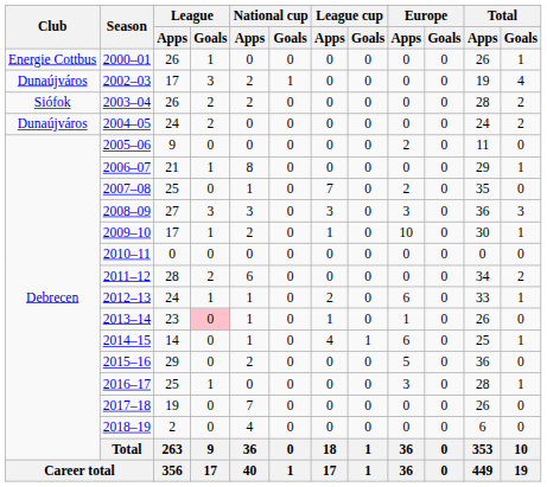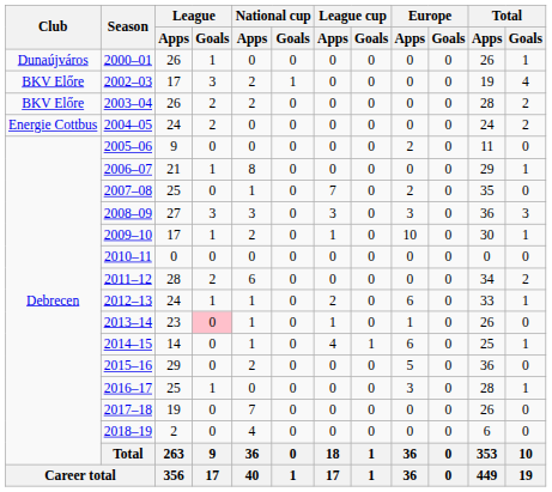 <table class="wikitable" style="text-align:center">
 <tr>
 <th rowspan="2">Club</th>
 <th rowspan="2">Season</th>
 <th colspan="2">League</th>
 <th colspan="2">National cup</th>
 <th colspan="2">League cup</th>
 <th colspan="2">Europe</th>
 <th colspan="2">Total</th>
 </tr>
 <tr>
 <th>Apps</th>
 <th>Goals</th>
 <th>Apps</th>
 <th>Goals</th>
 <th>Apps</th>
 <th>Goals</th>
 <th>Apps</th>
 <th>Goals</th>
 <th>Apps</th>
 <th>Goals</th>
 </tr>
 <tr>
-<td><a href='#'>Energie Cottbus</a></td>
+<td><a href='#'>Dunaújváros</a></td>
 <td><a href='#'>2000–01</a></td>
 <td>26</td>
 <td>1</td>
 <td>0</td>
 <td>0</td>
 <td>0</td>
 <td>0</td>
 <td>0</td>
 <td>0</td>
 <td>26</td>
 <td>1</td>
 </tr>
 <tr>
-<td><a href='#'>Dunaújváros</a></td>
+<td><a href='#'>BKV Előre</a></td>
 <td><a href='#'>2002–03</a></td>
 <td>17</td>
 <td>3</td>
 <td>2</td>
 <td>1</td>
 <td>0</td>
 <td>0</td>
 <td>0</td>
 <td>0</td>
 <td>19</td>
 <td>4</td>
 </tr>
 <tr>
-<td><a href='#'>Siófok</a></td>
+<td><a href='#'>BKV Előre</a></td>
 <td><a href='#'>2003–04</a></td>
 <td>26</td>
 <td>2</td>
 <td>2</td>
 <td>0</td>
 <td>0</td>
 <td>0</td>
 <td>0</td>
 <td>0</td>
 <td>28</td>
 <td>2</td>
 </tr>
 <tr>
-<td><a href='#'>Dunaújváros</a></td>
+<td><a href='#'>Energie Cottbus</a></td>
 <td><a href='#'>2004–05</a></td>
 <td>24</td>
 <td>2</td>
 <td>0</td>
 <td>0</td>
 <td>0</td>
 <td>0</td>
 <td>0</td>
 <td>0</td>
 <td>24</td>
 <td>2</td>
 </tr>
 <tr>
 <td rowspan="15"><a href='#'>Debrecen</a></td>
 <td><a href='#'>2005–06</a></td>
 <td>9</td>
 <td>0</td>
 <td>0</td>
 <td>0</td>
 <td>0</td>
 <td>0</td>
 <td>2</td>
 <td>0</td>
 <td>11</td>
 <td>0</td>
 </tr>
 <tr>
 <td><a href='#'>2006–07</a></td>
 <td>21</td>
 <td>1</td>
 <td>8</td>
 <td>0</td>
 <td>0</td>
 <td>0</td>
 <td>0</td>
 <td>0</td>
 <td>29</td>
 <td>1</td>
 </tr>
 <tr>
 <td><a href='#'>2007–08</a></td>
 <td>25</td>
 <td>0</td>
 <td>1</td>
 <td>0</td>
 <td>7</td>
 <td>0</td>
 <td>2</td>
 <td>0</td>
 <td>35</td>
 <td>0</td>
 </tr>
 <tr>
 <td><a href='#'>2008–09</a></td>
 <td>27</td>
 <td>3</td>
 <td>3</td>
 <td>0</td>
 <td>3</td>
 <td>0</td>
 <td>3</td>
 <td>0</td>
 <td>36</td>
 <td>3</td>
 </tr>
 <tr>
 <td><a href='#'>2009–10</a></td>
 <td>17</td>
 <td>1</td>
 <td>2</td>
 <td>0</td>
 <td>1</td>
 <td>0</td>
 <td>10</td>
 <td>0</td>
 <td>30</td>
 <td>1</td>
 </tr>
 <tr>
 <td><a href='#'>2010–11</a></td>
 <td>0</td>
 <td>0</td>
 <td>0</td>
 <td>0</td>
 <td>0</td>
 <td>0</td>
 <td>0</td>
 <td>0</td>
 <td>0</td>
 <td>0</td>
 </tr>
 <tr>
 <td><a href='#'>2011–12</a></td>
 <td>28</td>
 <td>2</td>
 <td>6</td>
 <td>0</td>
 <td>0</td>
 <td>0</td>
 <td>0</td>
 <td>0</td>
 <td>34</td>
 <td>2</td>
 </tr>
 <tr>
 <td><a href='#'>2012–13</a></td>
 <td>24</td>
 <td>1</td>
 <td>1</td>
 <td>0</td>
 <td>2</td>
 <td>0</td>
 <td>6</td>
 <td>0</td>
 <td>33</td>
 <td>1</td>
 </tr>
 <tr>
 <td><a href='#'>2013–14</a></td>
 <td>23</td>
 <td style="background: pink;">0</td>
 <td>1</td>
 <td>0</td>
 <td>1</td>
 <td>0</td>
 <td>1</td>
 <td>0</td>
 <td>26</td>
 <td>0</td>
 </tr>
 <tr>
 <td><a href='#'>2014–15</a></td>
 <td>14</td>
 <td>0</td>
 <td>1</td>
 <td>0</td>
 <td>4</td>
 <td>1</td>
 <td>6</td>
 <td>0</td>
 <td>25</td>
 <td>1</td>
 </tr>
 <tr>
 <td><a href='#'>2015–16</a></td>
 <td>29</td>
 <td>0</td>
 <td>2</td>
 <td>0</td>
 <td>0</td>
 <td>0</td>
 <td>5</td>
 <td>0</td>
 <td>36</td>
 <td>0</td>
 </tr>
 <tr>
 <td><a href='#'>2016–17</a></td>
 <td>25</td>
 <td>1</td>
 <td>0</td>
 <td>0</td>
 <td>0</td>
 <td>0</td>
 <td>3</td>
 <td>0</td>
 <td>28</td>
 <td>1</td>
 </tr>
 <tr>
 <td><a href='#'>2017–18</a></td>
 <td>19</td>
 <td>0</td>
 <td>7</td>
 <td>0</td>
 <td>0</td>
 <td>0</td>
 <td>0</td>
 <td>0</td>
 <td>26</td>
 <td>0</td>
 </tr>
 <tr>
 <td><a href='#'>2018–19</a></td>
 <td>2</td>
 <td>0</td>
 <td>4</td>
 <td>0</td>
 <td>0</td>
 <td>0</td>
 <td>0</td>
 <td>0</td>
 <td>6</td>
 <td>0</td>
 </tr>
 <tr>
 <th>Total</th>
 <th>263</th>
 <th>9</th>
 <th>36</th>
 <th>0</th>
 <th>18</th>
 <th>1</th>
 <th>36</th>
 <th>0</th>
 <th>353</th>
 <th>10</th>
 </tr>
 <tr>
 <th colspan="2">Career total</th>
 <th>356</th>
 <th>17</th>
 <th>40</th>
 <th>1</th>
 <th>17</th>
 <th>1</th>
 <th>36</th>
 <th>0</th>
 <th>449</th>
 <th>19</th>
 </tr>
 </table>
